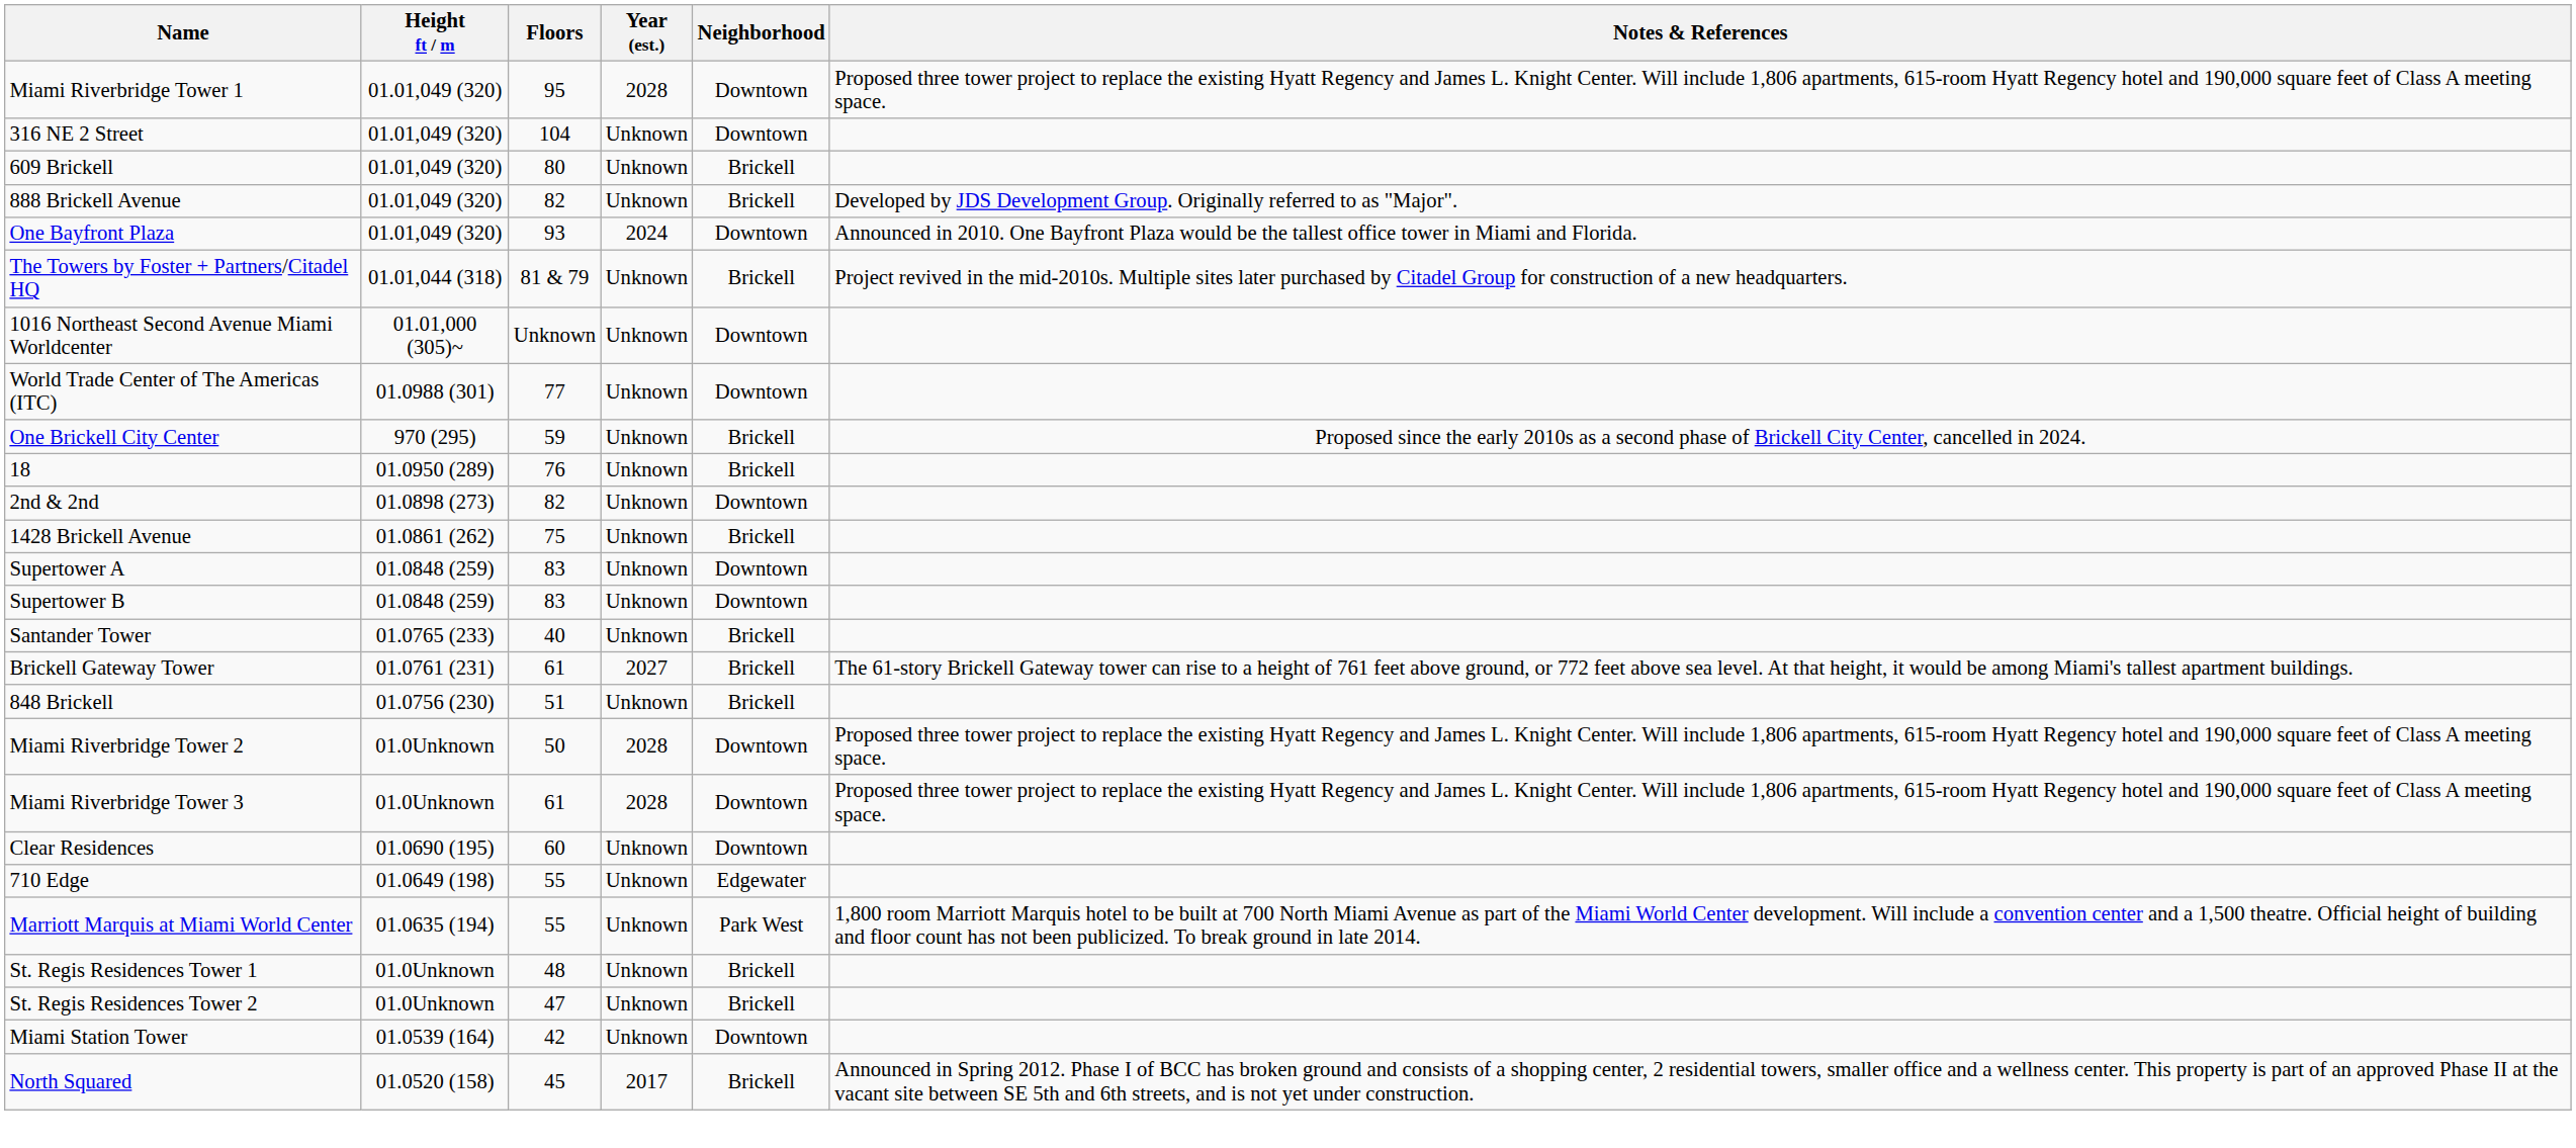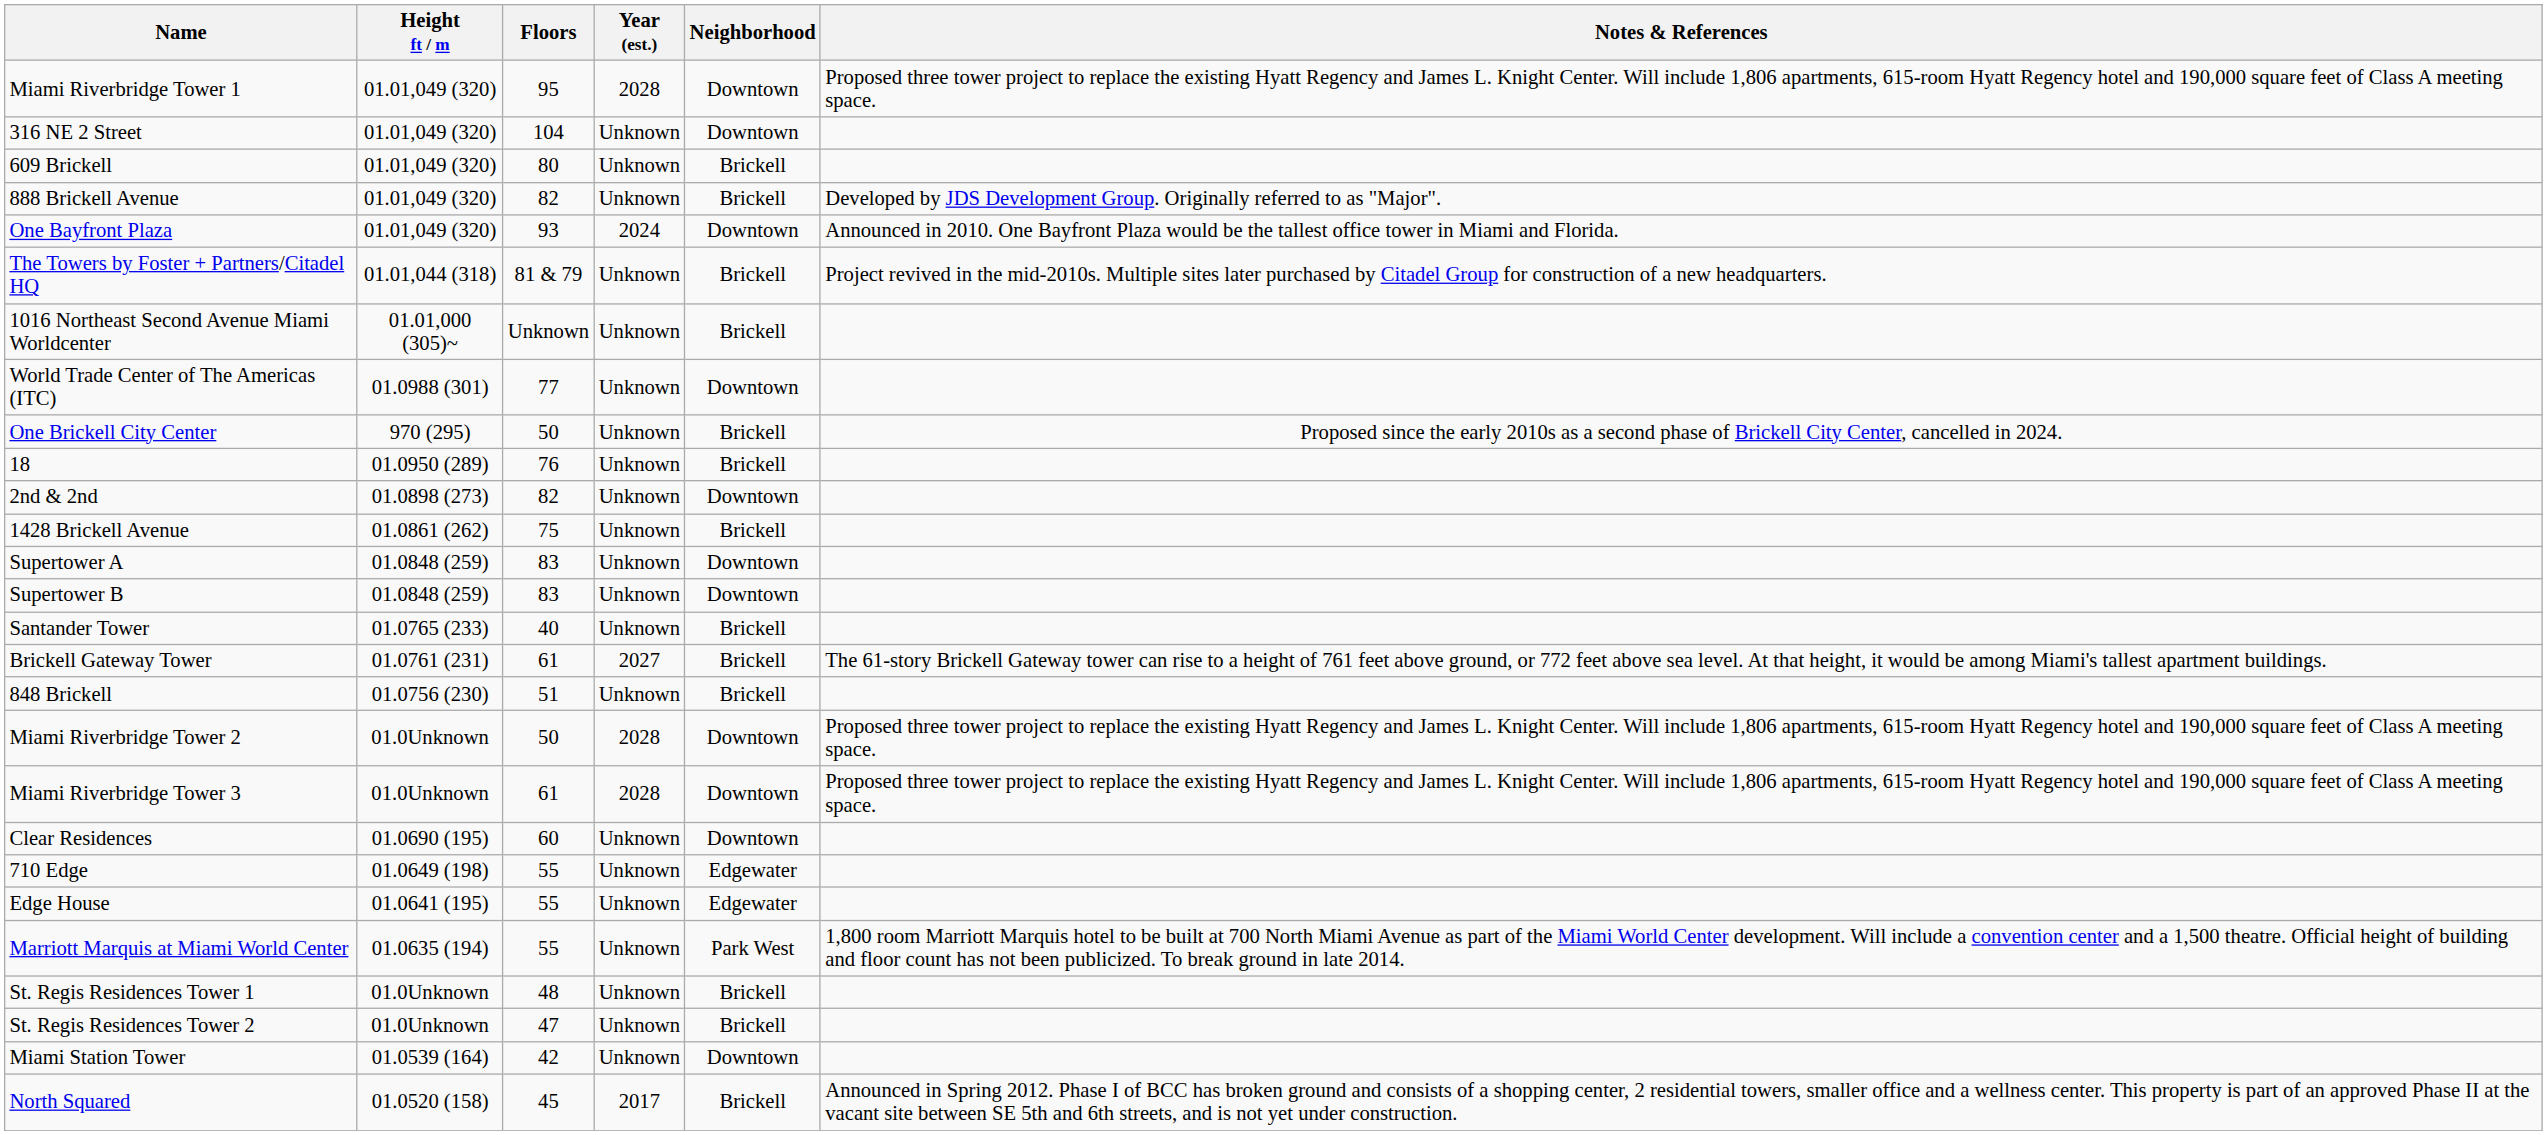 <table class="wikitable sortable">
 <tr>
 <th>Name</th>
 <th>Height<br><small><a href='#'>ft</a> / <a href='#'>m</a></small></th>
 <th>Floors</th>
 <th>Year<br><small>(est.)</small></th>
 <th>Neighborhood</th>
 <th class="unsortable">Notes & References</th>
 </tr>
 <tr>
 <td>Miami Riverbridge Tower 1</td>
 <td align="center"><span>01.0</span>1,049 (320)</td>
 <td align="center">95</td>
 <td align="center">2028</td>
 <td align="center">Downtown</td>
 <td>Proposed three tower project to replace the existing Hyatt Regency and James L. Knight Center. Will include 1,806 apartments, 615-room Hyatt Regency hotel and 190,000 square feet of Class A meeting space.</td>
 </tr>
 <tr>
 <td>316 NE 2 Street</td>
 <td align="center"><span>01.0</span>1,049 (320)</td>
 <td align="center">104</td>
 <td align="center">Unknown</td>
 <td align="center">Downtown</td>
 <td></td>
 </tr>
 <tr>
 <td>609 Brickell</td>
 <td align="center"><span>01.0</span>1,049 (320)</td>
 <td align="center">80</td>
 <td align="center">Unknown</td>
 <td align="center">Brickell</td>
 <td></td>
 </tr>
 <tr>
 <td>888 Brickell Avenue</td>
 <td align="center"><span>01.0</span>1,049 (320)</td>
 <td align="center">82</td>
 <td align="center">Unknown</td>
 <td align="center">Brickell</td>
 <td>Developed by <a href='#'>JDS Development Group</a>. Originally referred to as "Major".</td>
 </tr>
 <tr>
 <td><a href='#'>One Bayfront Plaza</a></td>
 <td align="center"><span>01.0</span>1,049 (320)</td>
 <td align="center">93</td>
 <td align="center">2024</td>
 <td align="center">Downtown</td>
 <td>Announced in 2010. One Bayfront Plaza would be the tallest office tower in Miami and Florida.</td>
 </tr>
 <tr>
 <td><a href='#'>The Towers by Foster + Partners</a>/<a href='#'>Citadel HQ</a></td>
 <td align="center"><span>01.0</span>1,044 (318)</td>
 <td align="center">81 & 79</td>
 <td align="center">Unknown</td>
 <td align="center">Brickell</td>
 <td>Project revived in the mid-2010s.  Multiple sites later purchased by <a href='#'>Citadel Group</a> for construction of a new headquarters.</td>
 </tr>
 <tr>
 <td>1016 Northeast Second Avenue Miami Worldcenter</td>
 <td align="center"><span>01.0</span>1,000 (305)~</td>
 <td align="center">Unknown</td>
 <td align="center">Unknown</td>
-<td align="center">Downtown</td>
+<td align="center">Brickell</td>
 <td></td>
 </tr>
 <tr>
 <td>World Trade Center of The Americas (ITC)</td>
 <td align="center"><span>01.0</span>988 (301)</td>
 <td align="center">77</td>
 <td align="center">Unknown</td>
 <td align="center">Downtown</td>
 <td></td>
 </tr>
 <tr>
 <td><a href='#'>One Brickell City Center</a></td>
 <td align="center">970 (295)</td>
-<td align="center">59</td>
+<td align="center">50</td>
 <td align="center">Unknown</td>
 <td align="center">Brickell</td>
 <td align="center">Proposed since the early 2010s as a second phase of <a href='#'>Brickell City Center</a>, cancelled in 2024.</td>
 </tr>
 <tr>
 <td>18</td>
 <td align="center"><span>01.0</span>950 (289)</td>
 <td align="center">76</td>
 <td align="center">Unknown</td>
 <td align="center">Brickell</td>
 <td></td>
 </tr>
 <tr>
 <td>2nd & 2nd</td>
 <td align="center"><span>01.0</span>898 (273)</td>
 <td align="center">82</td>
 <td align="center">Unknown</td>
 <td align="center">Downtown</td>
 <td></td>
 </tr>
 <tr>
 <td>1428 Brickell Avenue</td>
 <td align="center"><span>01.0</span>861 (262)</td>
 <td align="center">75</td>
 <td align="center">Unknown</td>
 <td align="center">Brickell</td>
 <td></td>
 </tr>
 <tr>
 <td>Supertower A</td>
 <td align="center"><span>01.0</span>848 (259)</td>
 <td align="center">83</td>
 <td align="center">Unknown</td>
 <td align="center">Downtown</td>
 <td></td>
 </tr>
 <tr>
 <td>Supertower B</td>
 <td align="center"><span>01.0</span>848 (259)</td>
 <td align="center">83</td>
 <td align="center">Unknown</td>
 <td align="center">Downtown</td>
 <td></td>
 </tr>
 <tr>
 <td>Santander Tower</td>
 <td align="center"><span>01.0</span>765 (233)</td>
 <td align="center">40</td>
 <td align="center">Unknown</td>
 <td align="center">Brickell</td>
 <td></td>
 </tr>
 <tr>
 <td>Brickell Gateway Tower</td>
 <td align="center"><span>01.0</span>761 (231)</td>
 <td align="center">61</td>
 <td align="center">2027</td>
 <td align="center">Brickell</td>
 <td>The 61-story Brickell Gateway tower can rise to a height of 761 feet above ground, or 772 feet above sea level. At that height, it would be among Miami's tallest apartment buildings.</td>
 </tr>
 <tr>
 <td>848 Brickell</td>
 <td align="center"><span>01.0</span>756 (230)</td>
 <td align="center">51</td>
 <td align="center">Unknown</td>
 <td align="center">Brickell</td>
 <td></td>
 </tr>
 <tr>
 <td>Miami Riverbridge Tower 2</td>
 <td align="center"><span>01.0</span>Unknown</td>
 <td align="center">50</td>
 <td align="center">2028</td>
 <td align="center">Downtown</td>
 <td>Proposed three tower project to replace the existing Hyatt Regency and James L. Knight Center. Will include 1,806 apartments, 615-room Hyatt Regency hotel and 190,000 square feet of Class A meeting space.</td>
 </tr>
 <tr>
 <td>Miami Riverbridge Tower 3</td>
 <td align="center"><span>01.0</span>Unknown</td>
 <td align="center">61</td>
 <td align="center">2028</td>
 <td align="center">Downtown</td>
 <td>Proposed three tower project to replace the existing Hyatt Regency and James L. Knight Center. Will include 1,806 apartments, 615-room Hyatt Regency hotel and 190,000 square feet of Class A meeting space.</td>
 </tr>
 <tr>
 <td>Clear Residences</td>
 <td align="center"><span>01.0</span>690 (195)</td>
 <td align="center">60</td>
 <td align="center">Unknown</td>
 <td align="center">Downtown</td>
 <td></td>
 </tr>
 <tr>
 <td>710 Edge</td>
 <td align="center"><span>01.0</span>649 (198)</td>
 <td align="center">55</td>
 <td align="center">Unknown</td>
 <td align="center">Edgewater</td>
 <td></td>
 </tr>
 <tr>
+<td>Edge House</td>
+<td align="center"><span>01.0</span>641 (195)</td>
+<td align="center">55</td>
+<td align="center">Unknown</td>
+<td align="center">Edgewater</td>
+<td></td>
+</tr>
+<tr>
 <td><a href='#'>Marriott Marquis at Miami World Center</a></td>
 <td align="center"><span>01.0</span>635 (194)</td>
 <td align="center">55</td>
 <td align="center">Unknown</td>
 <td align="center">Park West</td>
 <td>1,800 room Marriott Marquis hotel to be built at 700 North Miami Avenue as part of the <a href='#'>Miami World Center</a> development. Will include a <a href='#'>convention center</a> and a 1,500 theatre. Official height of building and floor count has not been publicized. To break ground in late 2014.</td>
 </tr>
 <tr>
 <td>St. Regis Residences Tower 1</td>
 <td align="center"><span>01.0</span>Unknown</td>
 <td align="center">48</td>
 <td align="center">Unknown</td>
 <td align="center">Brickell</td>
 <td></td>
 </tr>
 <tr>
 <td>St. Regis Residences Tower 2</td>
 <td align="center"><span>01.0</span>Unknown</td>
 <td align="center">47</td>
 <td align="center">Unknown</td>
 <td align="center">Brickell</td>
 <td></td>
 </tr>
 <tr>
 <td>Miami Station Tower</td>
 <td align="center"><span>01.0</span>539 (164)</td>
 <td align="center">42</td>
 <td align="center">Unknown</td>
 <td align="center">Downtown</td>
 <td></td>
 </tr>
 <tr>
 <td><a href='#'>North Squared</a></td>
 <td align="center"><span>01.0</span>520 (158)</td>
 <td align="center">45</td>
 <td align="center">2017</td>
 <td align="center">Brickell</td>
 <td>Announced in Spring 2012. Phase I of BCC has broken ground and consists of a shopping center, 2 residential towers, smaller office and a wellness center. This property is part of an approved Phase II at the vacant site between SE 5th and 6th streets, and is not yet under construction.</td>
 </tr>
 </table>
